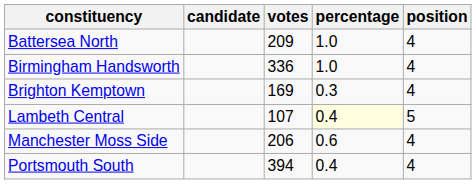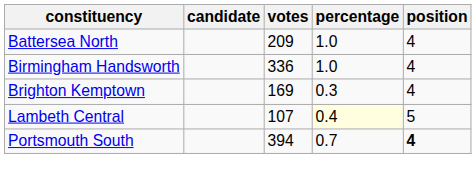 <table class="wikitable sortable">
 <tr>
 <th>constituency</th>
 <th>candidate</th>
 <th>votes</th>
 <th>percentage</th>
 <th>position</th>
 </tr>
 <tr>
 <td><a href='#'>Battersea North</a></td>
 <td></td>
 <td>209</td>
 <td>1.0</td>
 <td>4</td>
 </tr>
 <tr>
 <td><a href='#'>Birmingham Handsworth</a></td>
 <td></td>
 <td>336</td>
 <td>1.0</td>
 <td>4</td>
 </tr>
 <tr>
 <td><a href='#'>Brighton Kemptown</a></td>
 <td></td>
 <td>169</td>
 <td>0.3</td>
 <td>4</td>
 </tr>
 <tr>
 <td><a href='#'>Lambeth Central</a></td>
 <td></td>
 <td>107</td>
 <td style="background: lightyellow;">0.4</td>
 <td>5</td>
 </tr>
 <tr>
-<td><a href='#'>Manchester Moss Side</a></td>
-<td></td>
-<td>206</td>
-<td>0.6</td>
-<td>4</td>
-</tr>
-<tr>
 <td><a href='#'>Portsmouth South</a></td>
 <td></td>
 <td>394</td>
-<td>0.4</td>
-<td>4</td>
+<td>0.7</td>
+<td><strong>4</strong></td>
 </tr>
 </table>
